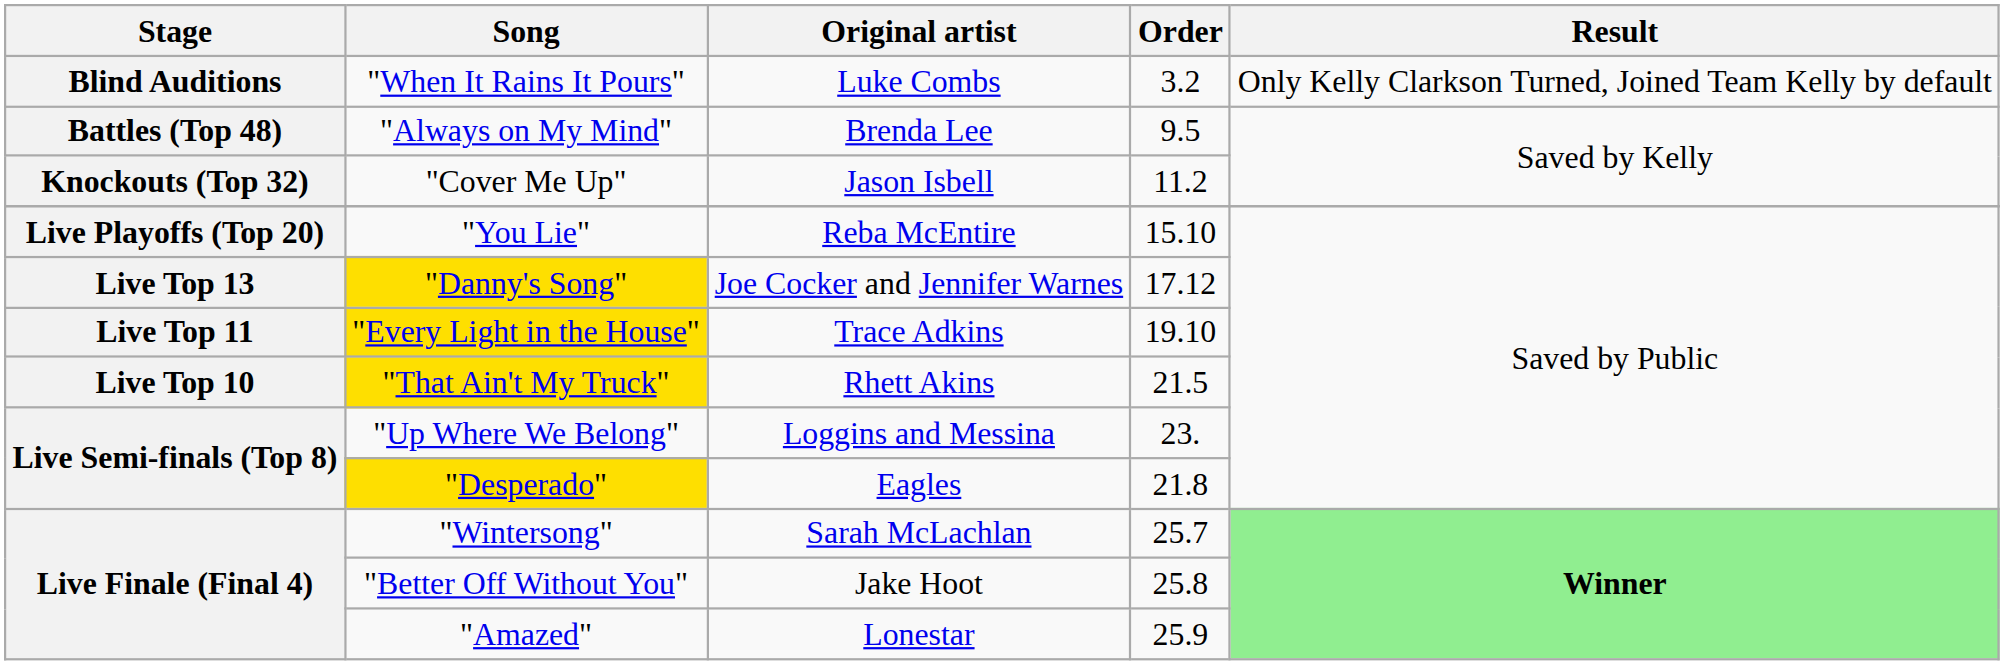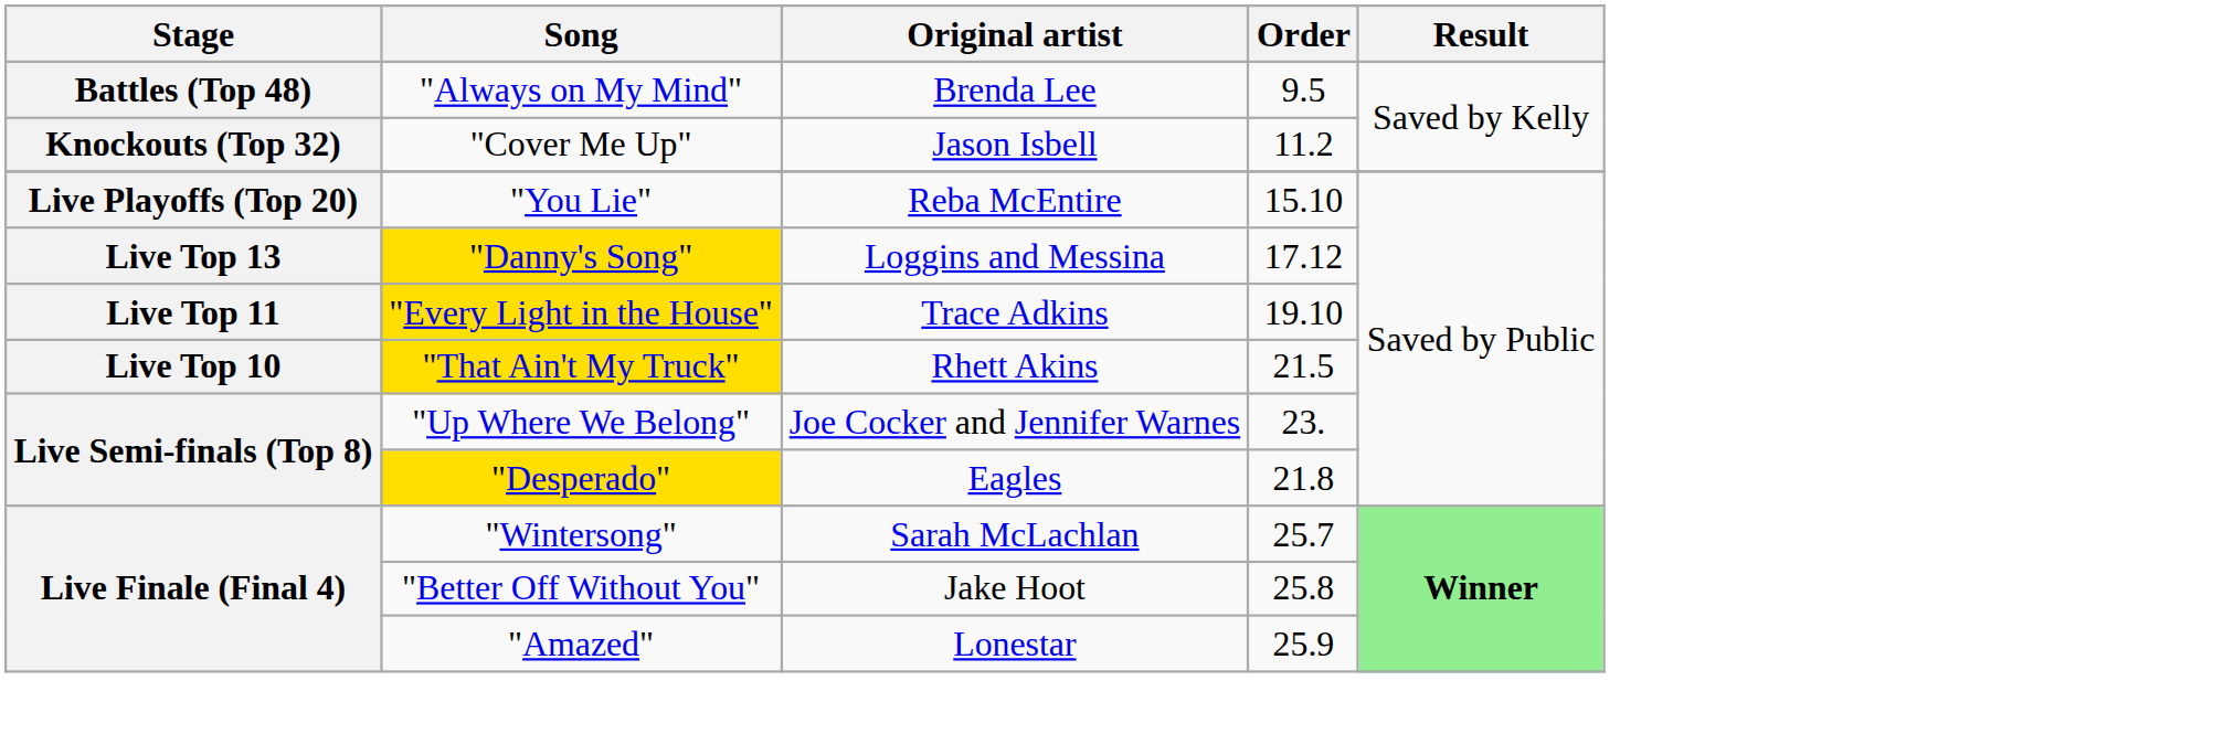 <table class="wikitable collapsible"   style="text-align:center; font-size:90%; line-height:16px;">
 <tr>
 <th scope="col">Stage</th>
 <th scope="col">Song</th>
 <th scope="col">Original artist</th>
 <th scope="col">Order</th>
 <th scope="col">Result</th>
-</tr>
-<tr>
-<th scope="row">Blind Auditions</th>
-<td>"<a href='#'>When It Rains It Pours</a>"</td>
-<td><a href='#'>Luke Combs</a></td>
-<td>3.2</td>
-<td>Only Kelly Clarkson Turned, Joined Team Kelly by default</td>
 </tr>
 <tr>
 <th scope="row">Battles (Top 48)</th>
 <td>"<a href='#'>Always on My Mind</a>" </td>
 <td><a href='#'>Brenda Lee</a></td>
 <td>9.5</td>
 <td rowspan=2>Saved by Kelly</td>
 </tr>
 <tr>
 <th scope="row">Knockouts (Top 32)</th>
 <td>"Cover Me Up"  </td>
 <td><a href='#'>Jason Isbell</a></td>
 <td>11.2</td>
 </tr>
 <tr>
 </tr>
 <tr>
 <th scope="row">Live Playoffs (Top 20)</th>
 <td>"<a href='#'>You Lie</a>"</td>
 <td><a href='#'>Reba McEntire</a></td>
 <td>15.10</td>
 <td rowspan=6>Saved by Public</td>
 </tr>
 <tr>
 <th scope="row">Live Top 13</th>
 <td style="background:#fedf00;">"<a href='#'>Danny's Song</a>"</td>
-<td><a href='#'>Joe Cocker</a> and <a href='#'>Jennifer Warnes</a></td>
+<td><a href='#'>Loggins and Messina</a></td>
 <td>17.12</td>
 </tr>
 <tr>
 <th scope="row">Live Top 11</th>
 <td style="background:#fedf00;">"<a href='#'>Every Light in the House</a>"</td>
 <td><a href='#'>Trace Adkins</a></td>
 <td>19.10</td>
 </tr>
 <tr>
 <th scope="row">Live Top 10</th>
 <td style="background:#fedf00;">"<a href='#'>That Ain't My Truck</a>"</td>
 <td><a href='#'>Rhett Akins</a></td>
 <td>21.5</td>
 </tr>
 <tr>
 <th scope="row" rowspan=2>Live Semi-finals (Top 8)</th>
 <td>"<a href='#'>Up Where We Belong</a>" </td>
-<td><a href='#'>Loggins and Messina</a></td>
+<td><a href='#'>Joe Cocker</a> and <a href='#'>Jennifer Warnes</a></td>
 <td>23.</td>
 </tr>
 <tr>
 <td style="background:#fedf00;">"<a href='#'>Desperado</a>"</td>
 <td><a href='#'>Eagles</a></td>
 <td>21.8</td>
 </tr>
 <tr>
 <th scope="row" rowspan="3">Live Finale (Final 4)</th>
 <td>"<a href='#'>Wintersong</a>" </td>
 <td><a href='#'>Sarah McLachlan</a></td>
 <td>25.7</td>
 <td style="background:lightgreen;"  rowspan="3"><strong>Winner</strong></td>
 </tr>
 <tr>
 <td>"<a href='#'>Better Off Without You</a>"  </td>
 <td>Jake Hoot</td>
 <td>25.8</td>
 </tr>
 <tr>
 <td>"<a href='#'>Amazed</a>"</td>
 <td><a href='#'>Lonestar</a></td>
 <td>25.9</td>
 </tr>
 </table>
